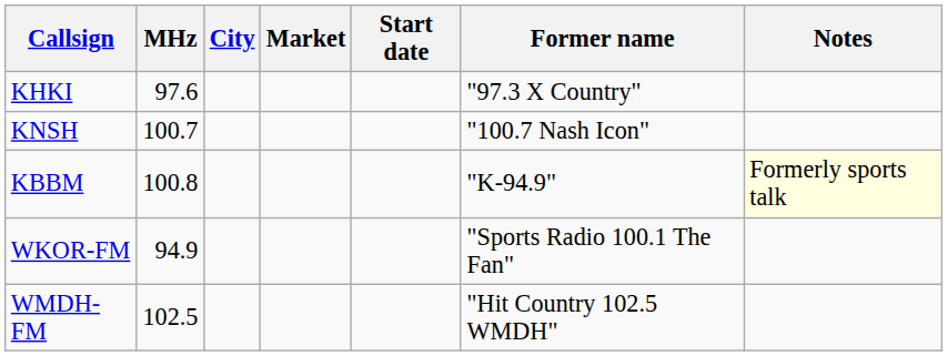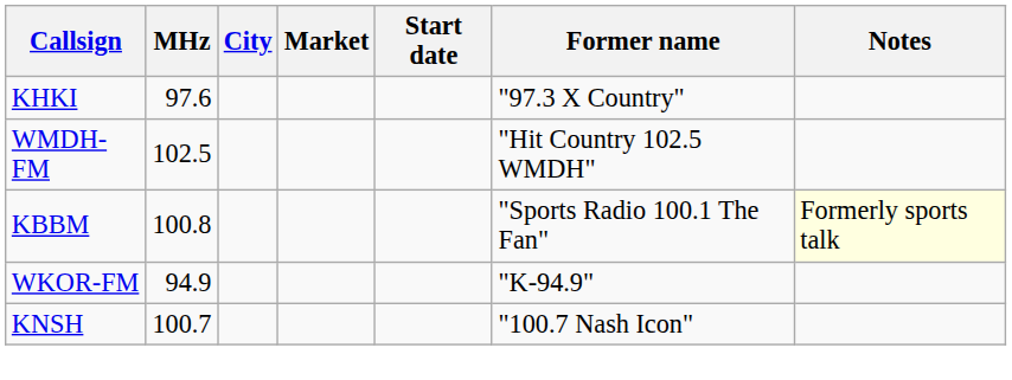 <table class="wikitable sortable">
 <tr>
 <th><a href='#'>Callsign</a></th>
 <th>MHz</th>
 <th><a href='#'>City</a></th>
 <th>Market</th>
 <th>Start date</th>
 <th>Former name</th>
 <th class="unsorted">Notes</th>
 </tr>
 <tr>
 <td><a href='#'>KHKI</a></td>
 <td align=right>97.6</td>
 <td></td>
 <td></td>
 <td></td>
 <td>"97.3 X Country"</td>
 <td></td>
 </tr>
 <tr>
+<td><a href='#'>WMDH-FM</a></td>
+<td align=right>102.5</td>
+<td></td>
+<td></td>
+<td></td>
+<td>"Hit Country 102.5 WMDH"</td>
+<td></td>
+</tr>
+<tr>
+<td><a href='#'>KBBM</a></td>
+<td align=right>100.8</td>
+<td></td>
+<td></td>
+<td></td>
+<td>"Sports Radio 100.1 The Fan"</td>
+<td style="background: lightyellow;">Formerly sports talk</td>
+</tr>
+<tr>
+<td><a href='#'>WKOR-FM</a></td>
+<td align=right>94.9</td>
+<td></td>
+<td></td>
+<td></td>
+<td>"K-94.9"</td>
+<td></td>
+</tr>
+<tr>
 <td><a href='#'>KNSH</a></td>
 <td align=right>100.7</td>
 <td></td>
 <td></td>
 <td></td>
 <td>"100.7 Nash Icon"</td>
 <td></td>
 </tr>
-<tr>
-<td><a href='#'>KBBM</a></td>
-<td align=right>100.8</td>
-<td></td>
-<td></td>
-<td></td>
-<td>"K-94.9"</td>
-<td style="background: lightyellow;">Formerly sports talk</td>
-</tr>
-<tr>
-<td><a href='#'>WKOR-FM</a></td>
-<td align=right>94.9</td>
-<td></td>
-<td></td>
-<td></td>
-<td>"Sports Radio 100.1 The Fan"</td>
-<td></td>
-</tr>
-<tr>
-<td><a href='#'>WMDH-FM</a></td>
-<td align=right>102.5</td>
-<td></td>
-<td></td>
-<td></td>
-<td>"Hit Country 102.5 WMDH"</td>
-<td></td>
-</tr>
 </table>
